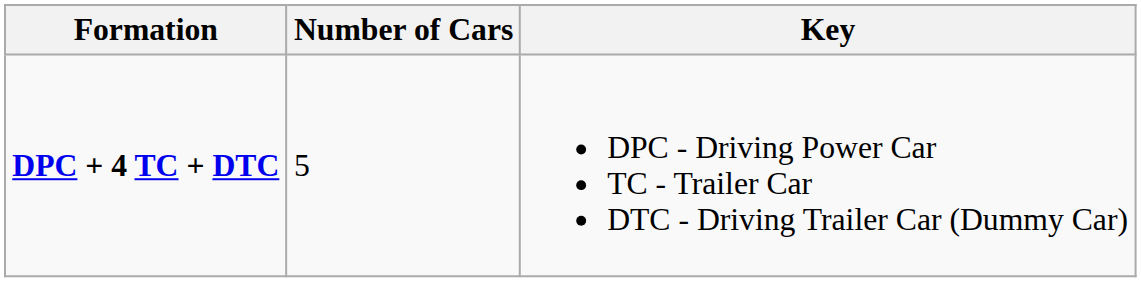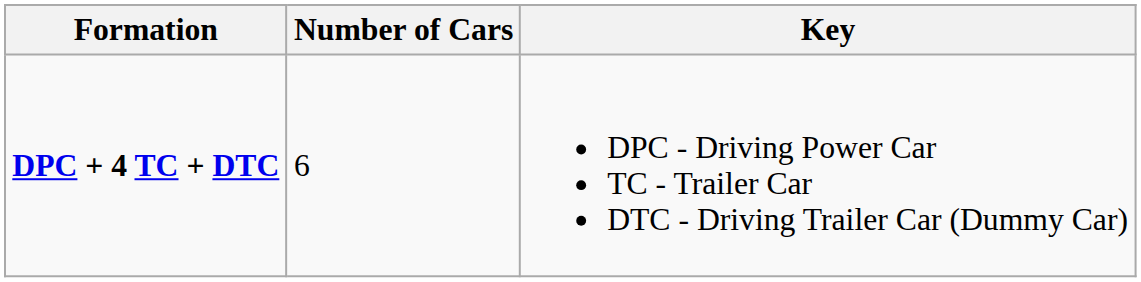 <table class="wikitable">
 <tr>
 <th>Formation</th>
 <th>Number of Cars</th>
 <th>Key</th>
 </tr>
 <tr>
 <td><strong><a href='#'>DPC</a> + 4 <a href='#'>TC</a> + <a href='#'>DTC</a></strong></td>
-<td>5</td>
+<td>6</td>
 <td><br><ul><li>DPC - Driving Power Car</li><li>TC - Trailer Car</li><li>DTC - Driving Trailer Car (Dummy Car)</li></ul></td>
 </tr>
 </table>
